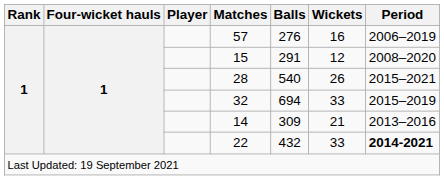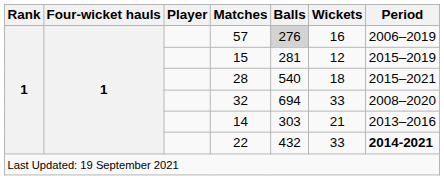 <table class="wikitable plainrowheaders sortable">
 <tr>
 <th scope=col>Rank</th>
 <th scope=col>Four-wicket hauls</th>
 <th scope=col>Player</th>
 <th scope=col>Matches</th>
 <th scope=col>Balls</th>
 <th scope=col>Wickets</th>
 <th scope=col>Period</th>
 </tr>
 <tr>
 <th scope=row style=text-align:center; rowspan=6>1</th>
 <th scope=row style=text-align:center; rowspan=6>1</th>
 <td></td>
 <td align=center>57</td>
-<td align=center>276</td>
+<td align=center style="background: lightgrey;">276</td>
 <td align=center>16</td>
 <td>2006–2019</td>
 </tr>
 <tr>
 <td></td>
 <td align=center>15</td>
-<td align=center>291</td>
+<td align=center>281</td>
 <td align=center>12</td>
-<td>2008–2020</td>
+<td>2015–2019</td>
 </tr>
 <tr>
 <td></td>
 <td align=center>28</td>
 <td align=center>540</td>
-<td align=center>26</td>
+<td align=center>18</td>
 <td>2015–2021</td>
 </tr>
 <tr>
 <td></td>
 <td align=center>32</td>
 <td align=center>694</td>
 <td align=center>33</td>
-<td>2015–2019</td>
+<td>2008–2020</td>
 </tr>
 <tr>
 <td></td>
 <td align=center>14</td>
-<td align=center>309</td>
+<td align=center>303</td>
 <td align=center>21</td>
 <td>2013–2016</td>
 </tr>
 <tr>
 <td> </td>
 <td align=center>22</td>
 <td align=center>432</td>
 <td align=center>33</td>
 <td><strong>2014-2021</strong></td>
 </tr>
 <tr class=sortbottom>
 <td colspan=7><small>Last Updated: 19 September 2021</small></td>
 </tr>
 </table>
